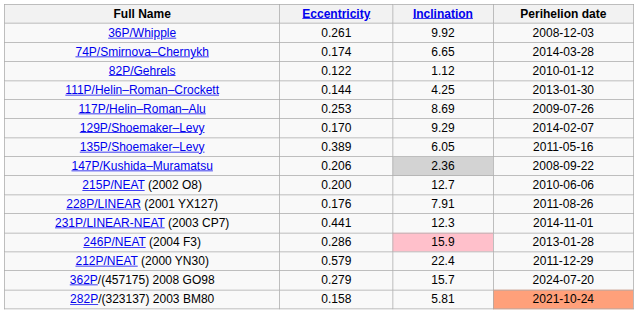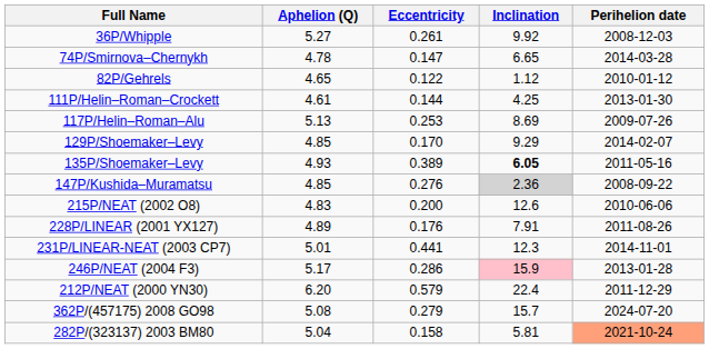 <table border="1" class="wikitable sortable" style="width:95%; text-align:center;">
 <tr ---->
 <th>Full Name<br></th>
+<th><a href='#'>Aphelion</a> (Q)<br></th>
 <th><a href='#'>Eccentricity</a><br></th>
 <th><a href='#'>Inclination</a><br></th>
 <th>Perihelion date<br></th>
 </tr>
 <tr ---->
 <td><a href='#'>36P/Whipple</a></td>
+<td>5.27</td>
 <td>0.261</td>
 <td>9.92</td>
 <td>2008-12-03</td>
 </tr>
 <tr ---->
 <td><a href='#'>74P/Smirnova–Chernykh</a></td>
-<td>0.174</td>
+<td>4.78</td>
+<td>0.147</td>
 <td>6.65</td>
 <td>2014-03-28</td>
 </tr>
 <tr ---->
 <td><a href='#'>82P/Gehrels</a></td>
+<td>4.65</td>
 <td>0.122</td>
 <td>1.12</td>
 <td>2010-01-12</td>
 </tr>
 <tr ---->
 <td><a href='#'>111P/Helin–Roman–Crockett</a></td>
+<td>4.61</td>
 <td>0.144</td>
 <td>4.25</td>
 <td>2013-01-30</td>
 </tr>
 <tr ---->
 <td><a href='#'>117P/Helin–Roman–Alu</a></td>
+<td>5.13</td>
 <td>0.253</td>
 <td>8.69</td>
 <td>2009-07-26</td>
 </tr>
 <tr ---->
 <td><a href='#'>129P/Shoemaker–Levy</a></td>
+<td>4.85</td>
 <td>0.170</td>
 <td>9.29</td>
 <td>2014-02-07</td>
 </tr>
 <tr ---->
 <td><a href='#'>135P/Shoemaker–Levy</a></td>
+<td>4.93</td>
 <td>0.389</td>
-<td>6.05</td>
+<td><strong>6.05</strong></td>
 <td>2011-05-16</td>
 </tr>
 <tr ---->
 <td><a href='#'>147P/Kushida–Muramatsu</a></td>
-<td>0.206</td>
+<td>4.85</td>
+<td>0.276</td>
 <td style="background: lightgrey;">2.36</td>
 <td>2008-09-22</td>
 </tr>
 <tr ---->
 <td><a href='#'>215P/NEAT</a> (2002 O8)</td>
+<td>4.83</td>
 <td>0.200</td>
-<td>12.7</td>
+<td>12.6</td>
 <td>2010-06-06</td>
 </tr>
 <tr ---->
 <td><a href='#'>228P/LINEAR</a> (2001 YX127)</td>
+<td>4.89</td>
 <td>0.176</td>
 <td>7.91</td>
 <td>2011-08-26</td>
 </tr>
 <tr ---->
 <td><a href='#'>231P/LINEAR-NEAT</a> (2003 CP7)</td>
+<td>5.01</td>
 <td>0.441</td>
 <td>12.3</td>
 <td>2014-11-01</td>
 </tr>
 <tr ---->
 <td><a href='#'>246P/NEAT</a> (2004 F3)</td>
+<td>5.17</td>
 <td>0.286</td>
 <td style="background: pink;">15.9</td>
 <td>2013-01-28</td>
 </tr>
 <tr>
 <td><a href='#'>212P/NEAT</a> (2000 YN30)</td>
+<td>6.20</td>
 <td>0.579</td>
 <td>22.4</td>
 <td>2011-12-29</td>
 </tr>
 <tr>
 <td><a href='#'>362P</a>/(457175) 2008 GO98</td>
+<td>5.08</td>
 <td>0.279</td>
 <td>15.7</td>
 <td>2024-07-20</td>
 </tr>
 <tr>
 <td><a href='#'>282P</a>/(323137) 2003 BM80</td>
+<td>5.04</td>
 <td>0.158</td>
 <td>5.81</td>
 <td style="background: lightsalmon;">2021-10-24</td>
 </tr>
 </table>
